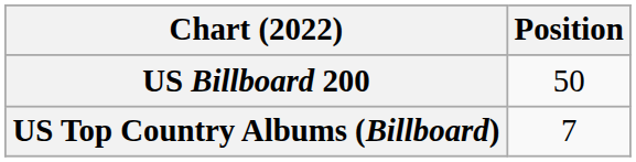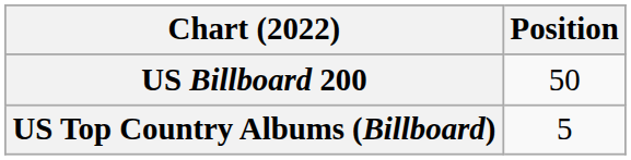 <table class="wikitable sortable plainrowheaders" style="text-align:center">
 <tr>
 <th scope="col">Chart (2022)</th>
 <th scope="col">Position</th>
 </tr>
 <tr>
 <th scope="row">US <em>Billboard</em> 200</th>
 <td>50</td>
 </tr>
 <tr>
 <th scope="row">US Top Country Albums (<em>Billboard</em>)</th>
-<td>7</td>
+<td>5</td>
 </tr>
 </table>
